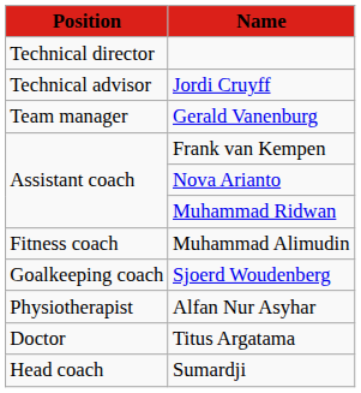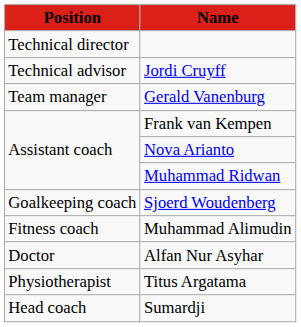 <table class="wikitable">
 <tr>
 <th style="background-color:#DB2019;"><span>Position</span></th>
 <th style="background-color:#DB2019;"><span>Name</span></th>
 </tr>
 <tr>
 <td>Technical director</td>
 <td></td>
 </tr>
 <tr>
 <td>Technical advisor</td>
 <td> <a href='#'>Jordi Cruyff</a></td>
 </tr>
 <tr>
 <td>Team manager</td>
 <td> <a href='#'>Gerald Vanenburg</a></td>
 </tr>
 <tr>
 <td rowspan="3">Assistant coach</td>
 <td> Frank van Kempen</td>
 </tr>
 <tr>
 <td> <a href='#'>Nova Arianto</a></td>
 </tr>
 <tr>
 <td> <a href='#'>Muhammad Ridwan</a></td>
 </tr>
 <tr>
+<td>Goalkeeping coach</td>
+<td> <a href='#'>Sjoerd Woudenberg</a></td>
+</tr>
+<tr>
 <td>Fitness coach</td>
 <td> Muhammad Alimudin</td>
 </tr>
 <tr>
-<td>Goalkeeping coach</td>
-<td> <a href='#'>Sjoerd Woudenberg</a></td>
+<td>Doctor</td>
+<td> Alfan Nur Asyhar</td>
 </tr>
 <tr>
 <td>Physiotherapist</td>
-<td> Alfan Nur Asyhar</td>
-</tr>
-<tr>
-<td>Doctor</td>
 <td> Titus Argatama</td>
 </tr>
 <tr>
 <td>Head coach</td>
 <td> Sumardji</td>
 </tr>
 </table>
